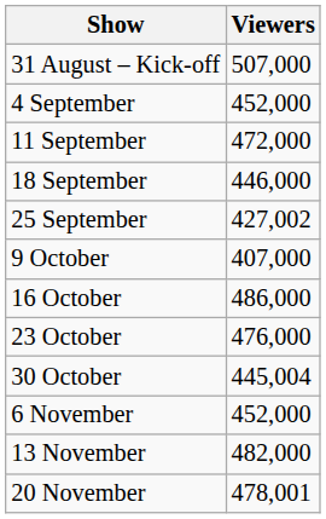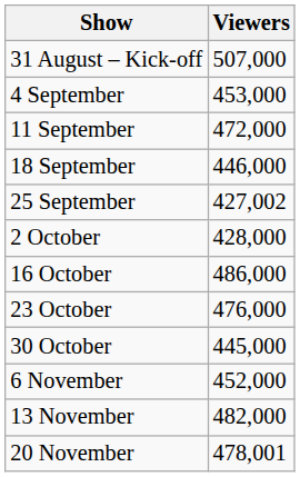 <table class="wikitable sortable">
 <tr>
 <th>Show</th>
 <th>Viewers</th>
 </tr>
 <tr>
 <td>31 August – Kick-off</td>
 <td>507,000</td>
 </tr>
 <tr>
 <td>4 September</td>
-<td>452,000</td>
+<td>453,000</td>
 </tr>
 <tr>
 <td>11 September</td>
 <td>472,000</td>
 </tr>
 <tr>
 <td>18 September</td>
 <td>446,000</td>
 </tr>
 <tr>
 <td>25 September</td>
 <td>427,002</td>
 </tr>
 <tr>
-<td>9 October</td>
-<td>407,000</td>
+<td>2 October</td>
+<td>428,000</td>
 </tr>
 <tr>
 <td>16 October</td>
 <td>486,000</td>
 </tr>
 <tr>
 <td>23 October</td>
 <td>476,000</td>
 </tr>
 <tr>
 <td>30 October</td>
-<td>445,004</td>
+<td>445,000</td>
 </tr>
 <tr>
 <td>6 November</td>
 <td>452,000</td>
 </tr>
 <tr>
 <td>13 November</td>
 <td>482,000</td>
 </tr>
 <tr>
 <td>20 November</td>
 <td>478,001</td>
 </tr>
 </table>
